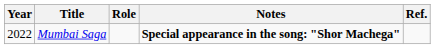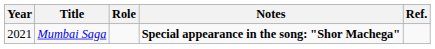 <table class="wikitable">
 <tr>
 <th scope="col">Year</th>
 <th scope="col">Title</th>
 <th scope="col">Role</th>
 <th scope="col">Notes</th>
 <th>Ref.</th>
 </tr>
 <tr>
-<td>2022</td>
+<td>2021</td>
 <td><em><a href='#'>Mumbai Saga</a></em></td>
 <td></td>
 <td><strong>Special appearance in the song: "Shor Machega"</strong></td>
 <td></td>
 </tr>
 </table>
